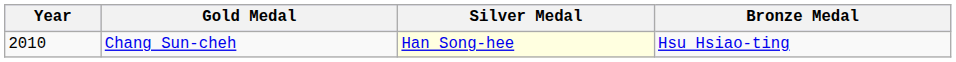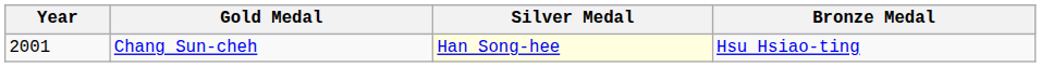 <table class=wikitable style="font-size:90%" width="80%">
 <tr style="background:#ccccff;">
 <th>Year</th>
 <th> <strong>Gold Medal</strong></th>
 <th> <strong>Silver Medal</strong></th>
 <th> <strong>Bronze Medal</strong></th>
 </tr>
 <tr>
-<td>2010</td>
+<td>2001</td>
 <td> <a href='#'>Chang Sun-cheh</a></td>
 <td style="background: lightyellow;"> <a href='#'>Han Song-hee</a></td>
 <td> <a href='#'>Hsu Hsiao-ting</a></td>
 </tr>
 </table>
